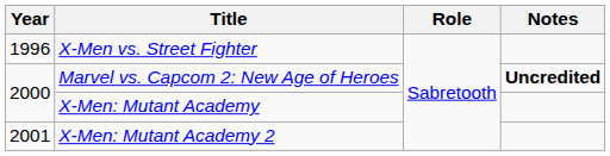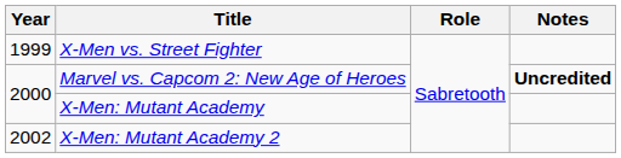 <table class="wikitable sortable">
 <tr>
 <th>Year</th>
 <th>Title</th>
 <th>Role</th>
 <th>Notes</th>
 </tr>
 <tr>
-<td>1996</td>
+<td>1999</td>
 <td><em><a href='#'>X-Men vs. Street Fighter</a></em></td>
 <td rowspan=4><a href='#'>Sabretooth</a></td>
 <td></td>
 </tr>
 <tr>
 <td rowspan=2>2000</td>
 <td><em><a href='#'>Marvel vs. Capcom 2: New Age of Heroes</a></em></td>
 <td><strong>Uncredited</strong></td>
 </tr>
 <tr>
 <td><em><a href='#'>X-Men: Mutant Academy</a></em></td>
 <td></td>
 </tr>
 <tr>
-<td>2001</td>
+<td>2002</td>
 <td><em><a href='#'>X-Men: Mutant Academy 2</a></em></td>
 <td></td>
 </tr>
 </table>
